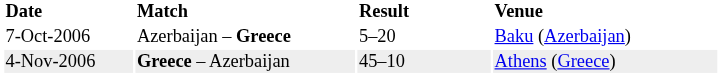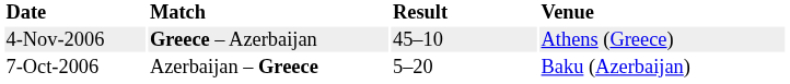 <table>
 <tr>
 <td width="150"><strong>Date</strong></td>
 <td width="250"><strong>Match</strong></td>
 <td width="150"><strong>Result</strong></td>
 <td width="250"><strong>Venue</strong></td>
 </tr>
+<tr bgcolor=#eeeeee>
+<td>4-Nov-2006</td>
+<td><strong>Greece</strong> – Azerbaijan</td>
+<td>45–10</td>
+<td><a href='#'>Athens</a> (<a href='#'>Greece</a>)</td>
+</tr>
 <tr>
 <td>7-Oct-2006</td>
 <td>Azerbaijan – <strong>Greece</strong></td>
 <td>5–20</td>
 <td><a href='#'>Baku</a> (<a href='#'>Azerbaijan</a>)</td>
 </tr>
-<tr bgcolor=#eeeeee>
-<td>4-Nov-2006</td>
-<td><strong>Greece</strong> – Azerbaijan</td>
-<td>45–10</td>
-<td><a href='#'>Athens</a> (<a href='#'>Greece</a>)</td>
-</tr>
 </table>
